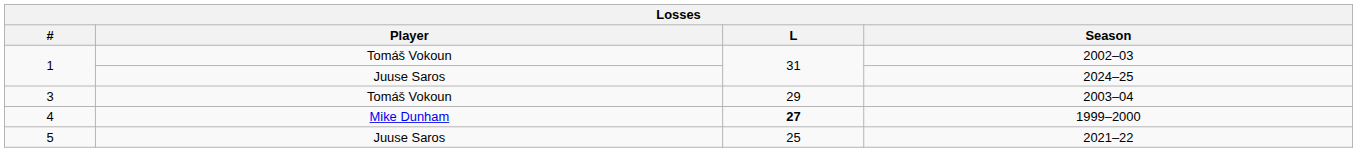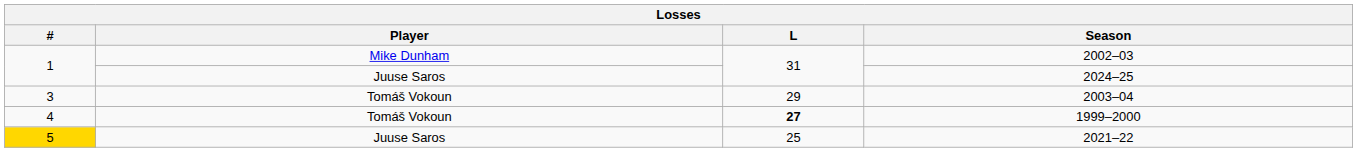 <table class="wikitable" style="text-align: center; font-size: 95%" width="80%">
 <tr>
 <th colspan="4">Losses</th>
 </tr>
 <tr>
 <th>#</th>
 <th>Player</th>
 <th>L</th>
 <th>Season</th>
 </tr>
 <tr>
 <td rowspan="2">1</td>
-<td>Tomáš Vokoun</td>
+<td><a href='#'>Mike Dunham</a></td>
 <td rowspan="2">31</td>
 <td>2002–03</td>
 </tr>
 <tr>
 <td>Juuse Saros</td>
 <td>2024–25</td>
 </tr>
 <tr>
 <td>3</td>
 <td>Tomáš Vokoun</td>
 <td>29</td>
 <td>2003–04</td>
 </tr>
 <tr>
 <td>4</td>
-<td><a href='#'>Mike Dunham</a></td>
+<td>Tomáš Vokoun</td>
 <td><strong>27</strong></td>
 <td>1999–2000</td>
 </tr>
 <tr>
-<td>5</td>
+<td style="background: gold;">5</td>
 <td>Juuse Saros</td>
 <td>25</td>
 <td>2021–22</td>
 </tr>
 </table>
